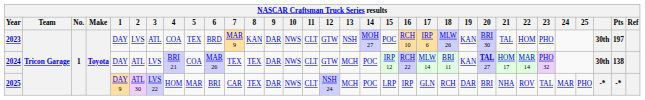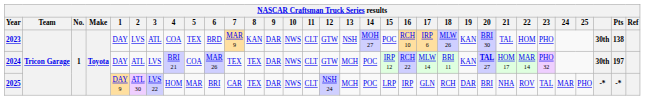 <table class="wikitable" style="text-align:center; font-size:75%">
 <tr>
 <th colspan=32><a href='#'>NASCAR Craftsman Truck Series</a> results</th>
 </tr>
 <tr>
 <th>Year</th>
 <th>Team</th>
 <th>No.</th>
 <th>Make</th>
 <th>1</th>
 <th>2</th>
 <th>3</th>
 <th>4</th>
 <th>5</th>
 <th>6</th>
 <th>7</th>
 <th>8</th>
 <th>9</th>
 <th>10</th>
 <th>11</th>
 <th>12</th>
 <th>13</th>
 <th>14</th>
 <th>15</th>
 <th>16</th>
 <th>17</th>
 <th>18</th>
 <th>19</th>
 <th>20</th>
 <th>21</th>
 <th>22</th>
 <th>23</th>
 <th>24</th>
 <th>25</th>
 <th></th>
 <th>Pts</th>
 <th>Ref</th>
 </tr>
 <tr>
 <th><a href='#'>2023</a></th>
 <th rowspan=3><a href='#'>Tricon Garage</a></th>
 <th rowspan=3>1</th>
 <th rowspan=3><a href='#'>Toyota</a></th>
 <td><a href='#'>DAY</a></td>
 <td><a href='#'>LVS</a></td>
 <td><a href='#'>ATL</a></td>
 <td><a href='#'>COA</a></td>
 <td><a href='#'>TEX</a></td>
 <td><a href='#'>BRD</a></td>
 <td style="background:#FFDF9F;"><a href='#'>MAR</a><br><small>9</small></td>
 <td><a href='#'>KAN</a></td>
 <td><a href='#'>DAR</a></td>
 <td><a href='#'>NWS</a></td>
 <td><a href='#'>CLT</a></td>
 <td><a href='#'>GTW</a></td>
 <td><a href='#'>NSH</a></td>
 <td style="background:#CFCFFF;"><a href='#'>MOH</a><br><small>27</small></td>
 <td><a href='#'>POC</a></td>
 <td style="background:#FFDF9F;"><a href='#'>RCH</a><br><small>10</small></td>
 <td style="background:#FFDF9F;"><a href='#'>IRP</a><br><small>6</small></td>
 <td style="background:#CFCFFF;"><a href='#'>MLW</a><br><small>26</small></td>
 <td><a href='#'>KAN</a></td>
 <td style="background:#CFCFFF;"><a href='#'>BRI</a><br><small>30</small></td>
 <td><a href='#'>TAL</a></td>
 <td><a href='#'>HOM</a></td>
 <td><a href='#'>PHO</a></td>
 <td colspan=2></td>
 <th>30th</th>
-<th>197</th>
+<th>138</th>
 <th></th>
 </tr>
 <tr>
 <th><a href='#'>2024</a></th>
 <td><a href='#'>DAY</a></td>
 <td><a href='#'>ATL</a></td>
 <td><a href='#'>LVS</a></td>
 <td style="background:#CFCFFF;"><a href='#'>BRI</a><br><small>21</small></td>
 <td><a href='#'>COA</a></td>
 <td style="background:#CFCFFF;"><a href='#'>MAR</a><br><small>26</small></td>
 <td><a href='#'>TEX</a></td>
 <td><a href='#'>TEX</a></td>
 <td><a href='#'>DAR</a></td>
 <td><a href='#'>NWS</a></td>
 <td><a href='#'>CLT</a></td>
 <td><a href='#'>GTW</a></td>
 <td><a href='#'>MCH</a></td>
 <td><a href='#'>POC</a></td>
 <td style="background:#DFFFDF;"><a href='#'>IRP</a><br><small>12</small></td>
 <td style="background:#CFCFFF;"><a href='#'>RCH</a><br><small>22</small></td>
 <td style="background:#DFFFDF;"><a href='#'>MLW</a><br><small>14</small></td>
 <td style="background:#DFFFDF;"><a href='#'>BRI</a><br><small>11</small></td>
 <td><a href='#'>KAN</a></td>
 <td style="background:#CFCFFF;"><strong><a href='#'>TAL</a></strong><br><small>27</small></td>
 <td style="background:#DFFFDF;"><a href='#'>HOM</a><br><small>17</small></td>
 <td style="background:#DFFFDF;"><a href='#'>MAR</a><br><small>14</small></td>
 <td style="background:#EFCFFF;"><a href='#'>PHO</a><br><small>32</small></td>
 <td colspan=2></td>
 <th>30th</th>
-<th>138</th>
+<th>197</th>
 <th></th>
 </tr>
 <tr>
 <th><a href='#'>2025</a></th>
 <td style="background:#FFDF9F;"><a href='#'>DAY</a><br><small>9</small></td>
 <td style="background:#EFCFFF;"><a href='#'>ATL</a><br><small>30</small></td>
 <td style="background:#CFCFFF;"><a href='#'>LVS</a><br><small>22</small></td>
 <td><a href='#'>HOM</a></td>
 <td><a href='#'>MAR</a></td>
 <td><a href='#'>BRI</a></td>
 <td><a href='#'>CAR</a></td>
 <td><a href='#'>TEX</a></td>
 <td><a href='#'>DAR</a></td>
 <td><a href='#'>NWS</a></td>
 <td><a href='#'>CLT</a></td>
 <td style="background:#CFCFFF;"><a href='#'>NSH</a><br><small>24</small></td>
 <td><a href='#'>MCH</a></td>
 <td><a href='#'>POC</a></td>
 <td><a href='#'>LRP</a></td>
 <td><a href='#'>IRP</a></td>
 <td><a href='#'>GLN</a></td>
 <td><a href='#'>RCH</a></td>
 <td><a href='#'>DAR</a></td>
 <td><a href='#'>BRI</a></td>
 <td><a href='#'>NHA</a></td>
 <td><a href='#'>ROV</a></td>
 <td><a href='#'>TAL</a></td>
 <td><a href='#'>MAR</a></td>
 <td><a href='#'>PHO</a></td>
 <th>-*</th>
 <th>-*</th>
 <th></th>
 </tr>
 </table>
